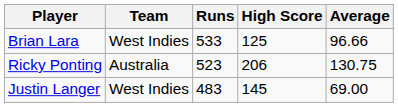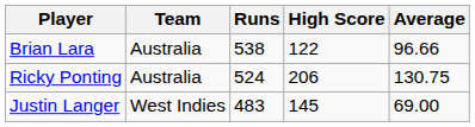 <table class="wikitable">
 <tr>
 <th>Player</th>
 <th>Team</th>
 <th>Runs</th>
 <th>High Score</th>
 <th>Average</th>
 </tr>
 <tr>
 <td><a href='#'>Brian Lara</a></td>
-<td>West Indies</td>
-<td>533</td>
-<td>125</td>
+<td>Australia</td>
+<td>538</td>
+<td>122</td>
 <td>96.66</td>
 </tr>
 <tr>
 <td><a href='#'>Ricky Ponting</a></td>
 <td>Australia</td>
-<td>523</td>
+<td>524</td>
 <td>206</td>
 <td>130.75</td>
 </tr>
 <tr>
 <td><a href='#'>Justin Langer</a></td>
 <td>West Indies</td>
 <td>483</td>
 <td>145</td>
 <td>69.00</td>
 </tr>
 </table>
